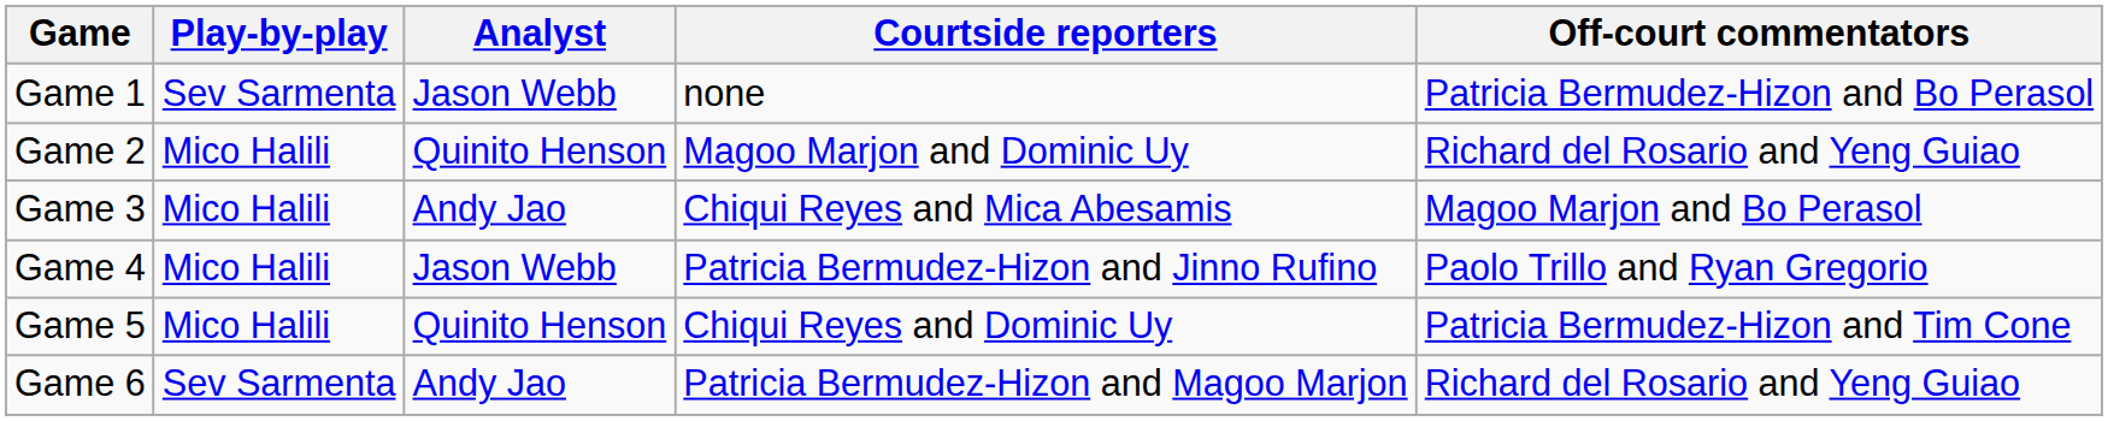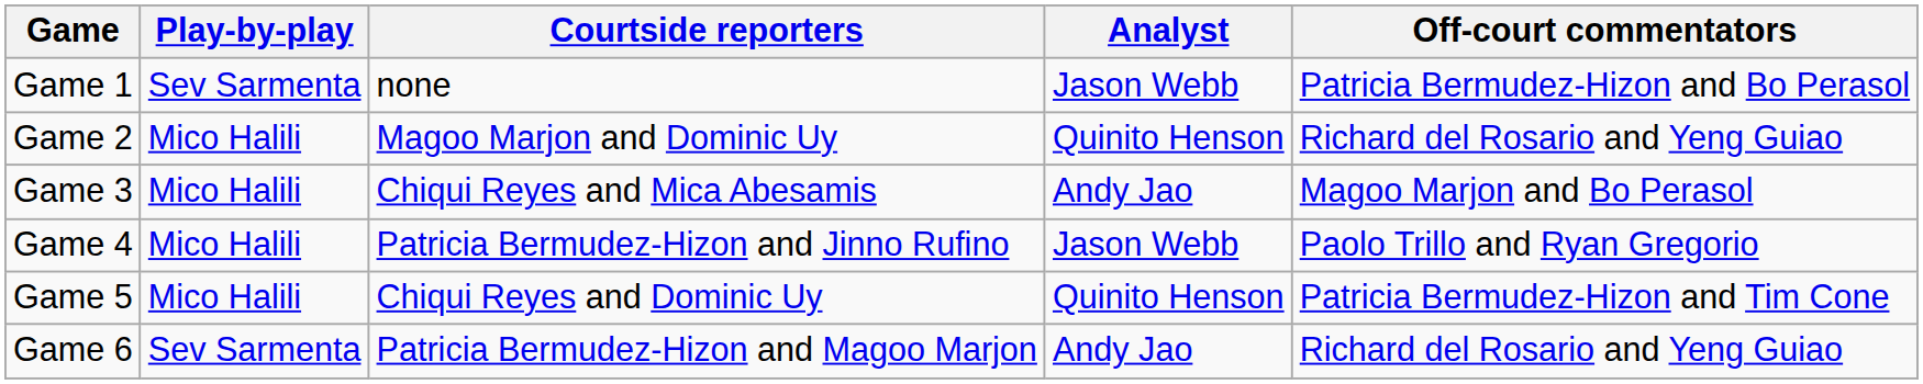 <table class=wikitable>
 <tr>
 <th>Game</th>
 <th><a href='#'>Play-by-play</a></th>
+<th><a href='#'>Courtside reporters</a></th>
 <th><a href='#'>Analyst</a></th>
-<th><a href='#'>Courtside reporters</a></th>
 <th>Off-court commentators</th>
 </tr>
 <tr>
 <td>Game 1</td>
 <td><a href='#'>Sev Sarmenta</a></td>
+<td>none</td>
 <td><a href='#'>Jason Webb</a></td>
-<td>none</td>
 <td><a href='#'>Patricia Bermudez-Hizon</a> and <a href='#'>Bo Perasol</a></td>
 </tr>
 <tr>
 <td>Game 2</td>
 <td><a href='#'>Mico Halili</a></td>
+<td><a href='#'>Magoo Marjon</a> and <a href='#'>Dominic Uy</a></td>
 <td><a href='#'>Quinito Henson</a></td>
-<td><a href='#'>Magoo Marjon</a> and <a href='#'>Dominic Uy</a></td>
 <td><a href='#'>Richard del Rosario</a> and <a href='#'>Yeng Guiao</a></td>
 </tr>
 <tr>
 <td>Game 3</td>
 <td><a href='#'>Mico Halili</a></td>
+<td><a href='#'>Chiqui Reyes</a> and <a href='#'>Mica Abesamis</a></td>
 <td><a href='#'>Andy Jao</a></td>
-<td><a href='#'>Chiqui Reyes</a> and <a href='#'>Mica Abesamis</a></td>
 <td><a href='#'>Magoo Marjon</a> and <a href='#'>Bo Perasol</a></td>
 </tr>
 <tr>
 <td>Game 4</td>
 <td><a href='#'>Mico Halili</a></td>
+<td><a href='#'>Patricia Bermudez-Hizon</a> and <a href='#'>Jinno Rufino</a></td>
 <td><a href='#'>Jason Webb</a></td>
-<td><a href='#'>Patricia Bermudez-Hizon</a> and <a href='#'>Jinno Rufino</a></td>
 <td><a href='#'>Paolo Trillo</a> and <a href='#'>Ryan Gregorio</a></td>
 </tr>
 <tr>
 <td>Game 5</td>
 <td><a href='#'>Mico Halili</a></td>
+<td><a href='#'>Chiqui Reyes</a> and <a href='#'>Dominic Uy</a></td>
 <td><a href='#'>Quinito Henson</a></td>
-<td><a href='#'>Chiqui Reyes</a> and <a href='#'>Dominic Uy</a></td>
 <td><a href='#'>Patricia Bermudez-Hizon</a> and <a href='#'>Tim Cone</a></td>
 </tr>
 <tr>
 <td>Game 6</td>
 <td><a href='#'>Sev Sarmenta</a></td>
+<td><a href='#'>Patricia Bermudez-Hizon</a> and <a href='#'>Magoo Marjon</a></td>
 <td><a href='#'>Andy Jao</a></td>
-<td><a href='#'>Patricia Bermudez-Hizon</a> and <a href='#'>Magoo Marjon</a></td>
 <td><a href='#'>Richard del Rosario</a> and <a href='#'>Yeng Guiao</a></td>
 </tr>
 </table>
